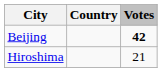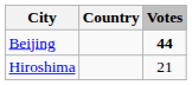 <table class="wikitable">
 <tr>
 <th>City</th>
 <th>Country</th>
 <td style="background:silver;"><strong>Votes</strong></td>
 </tr>
 <tr>
 <td><a href='#'>Beijing</a></td>
 <td></td>
-<td style="text-align:center;"><strong>42</strong></td>
+<td style="text-align:center;"><strong>44</strong></td>
 </tr>
 <tr>
 <td><a href='#'>Hiroshima</a></td>
 <td></td>
 <td style="text-align:center;">21</td>
 </tr>
 </table>
